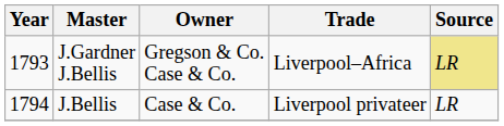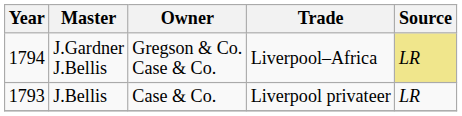 <table class=" wikitable">
 <tr>
 <th>Year</th>
 <th>Master</th>
 <th>Owner</th>
 <th>Trade</th>
 <th>Source</th>
 </tr>
 <tr>
-<td>1793</td>
+<td>1794</td>
 <td>J.Gardner<br>J.Bellis</td>
 <td>Gregson & Co.<br>Case & Co.</td>
 <td>Liverpool–Africa</td>
 <td style="background: khaki;"><em>LR</em></td>
 </tr>
 <tr>
-<td>1794</td>
+<td>1793</td>
 <td>J.Bellis</td>
 <td>Case & Co.</td>
 <td>Liverpool privateer</td>
 <td><em>LR</em></td>
 </tr>
 <tr>
 </tr>
 </table>
